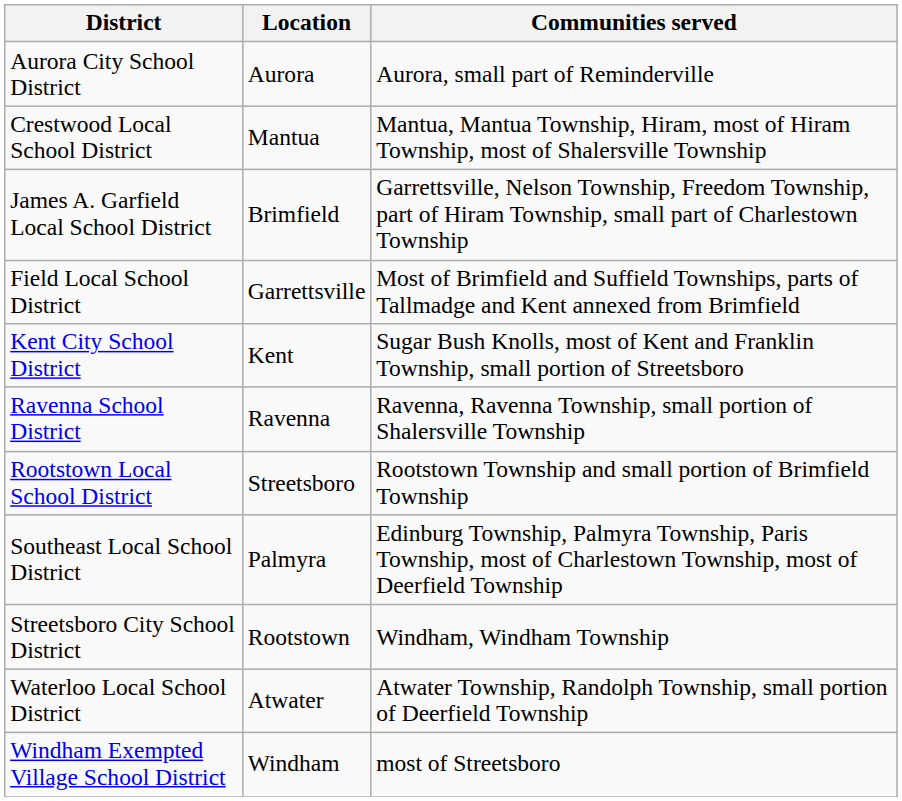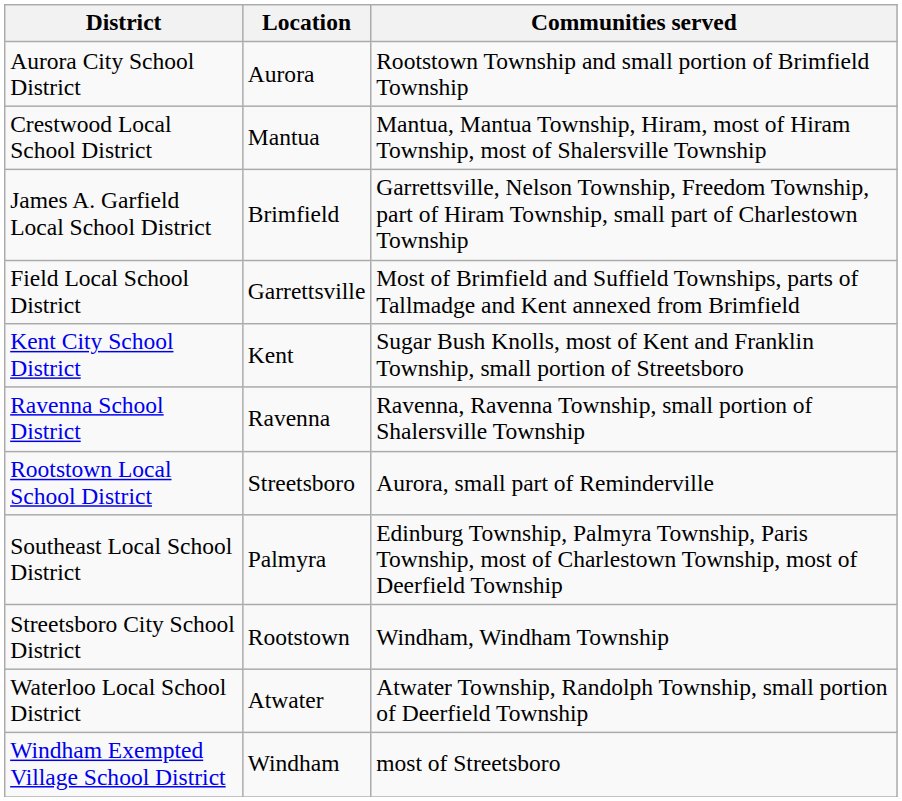 <table class="wikitable">
 <tr>
 <th>District</th>
 <th>Location</th>
 <th>Communities served</th>
 </tr>
 <tr>
 <td>Aurora City School District</td>
 <td>Aurora</td>
-<td>Aurora, small part of Reminderville</td>
+<td>Rootstown Township and small portion of Brimfield Township</td>
 </tr>
 <tr>
 <td>Crestwood Local School District</td>
 <td>Mantua</td>
 <td>Mantua, Mantua Township, Hiram, most of Hiram Township, most of Shalersville Township</td>
 </tr>
 <tr>
 <td>James A. Garfield Local School District</td>
 <td>Brimfield</td>
 <td>Garrettsville, Nelson Township, Freedom Township, part of Hiram Township, small part of Charlestown Township</td>
 </tr>
 <tr>
 <td>Field Local School District</td>
 <td>Garrettsville</td>
 <td>Most of Brimfield and Suffield Townships, parts of Tallmadge and Kent annexed from Brimfield</td>
 </tr>
 <tr>
 <td><a href='#'>Kent City School District</a></td>
 <td>Kent</td>
 <td>Sugar Bush Knolls, most of Kent and Franklin Township, small portion of Streetsboro</td>
 </tr>
 <tr>
 <td><a href='#'>Ravenna School District</a></td>
 <td>Ravenna</td>
 <td>Ravenna, Ravenna Township, small portion of Shalersville Township</td>
 </tr>
 <tr>
 <td><a href='#'>Rootstown Local School District</a></td>
 <td>Streetsboro</td>
-<td>Rootstown Township and small portion of Brimfield Township</td>
+<td>Aurora, small part of Reminderville</td>
 </tr>
 <tr>
 <td>Southeast Local School District</td>
 <td>Palmyra</td>
 <td>Edinburg Township, Palmyra Township, Paris Township, most of Charlestown Township, most of Deerfield Township</td>
 </tr>
 <tr>
 <td>Streetsboro City School District</td>
 <td>Rootstown</td>
 <td>Windham, Windham Township</td>
 </tr>
 <tr>
 <td>Waterloo Local School District</td>
 <td>Atwater</td>
 <td>Atwater Township, Randolph Township, small portion of Deerfield Township</td>
 </tr>
 <tr>
 <td><a href='#'>Windham Exempted Village School District</a></td>
 <td>Windham</td>
 <td>most of Streetsboro</td>
 </tr>
 </table>
